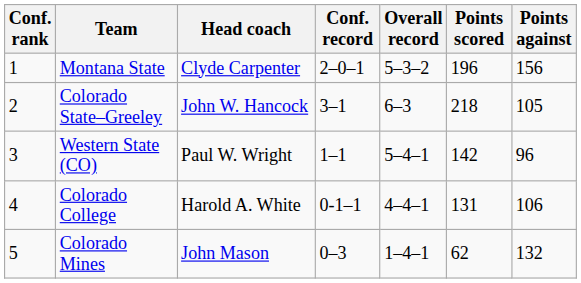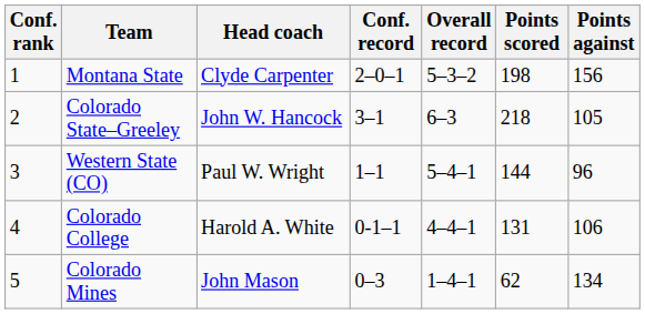 <table class="sortable wikitable".>
 <tr>
 <th width="25">Conf. rank</th>
 <th width="100">Team</th>
 <th width="115">Head coach</th>
 <th width="50">Conf. record</th>
 <th width="50">Overall record</th>
 <th width="50">Points scored</th>
 <th width="50">Points against</th>
 </tr>
 <tr align="left" bgcolor="">
 <td>1</td>
 <td><a href='#'>Montana State</a></td>
 <td><a href='#'>Clyde Carpenter</a></td>
 <td>2–0–1</td>
 <td>5–3–2</td>
-<td>196</td>
+<td>198</td>
 <td>156</td>
 </tr>
 <tr align="left" bgcolor="">
 <td>2</td>
 <td><a href='#'>Colorado State–Greeley</a></td>
 <td><a href='#'>John W. Hancock</a></td>
 <td>3–1</td>
 <td>6–3</td>
 <td>218</td>
 <td>105</td>
 </tr>
 <tr align="left" bgcolor="">
 <td>3</td>
 <td><a href='#'>Western State (CO)</a></td>
 <td>Paul W. Wright</td>
 <td>1–1</td>
 <td>5–4–1</td>
-<td>142</td>
+<td>144</td>
 <td>96</td>
 </tr>
 <tr align="left" bgcolor="">
 <td>4</td>
 <td><a href='#'>Colorado College</a></td>
 <td>Harold A. White</td>
 <td>0-1–1</td>
 <td>4–4–1</td>
 <td>131</td>
 <td>106</td>
 </tr>
 <tr align="left" bgcolor="">
 <td>5</td>
 <td><a href='#'>Colorado Mines</a></td>
 <td><a href='#'>John Mason</a></td>
 <td>0–3</td>
 <td>1–4–1</td>
 <td>62</td>
-<td>132</td>
+<td>134</td>
 </tr>
 </table>
